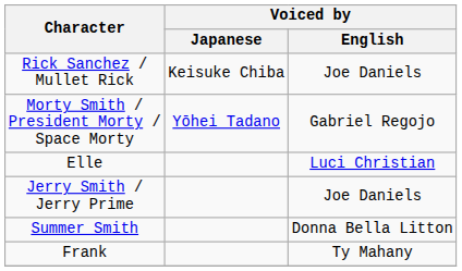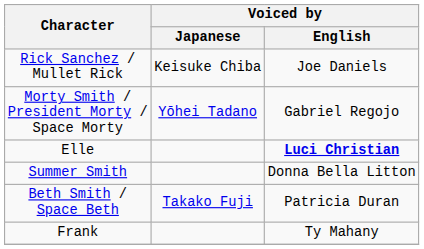 <table class="wikitable" style="font-size:95%; text-align:center;">
 <tr>
 <th rowspan="2">Character</th>
 <th colspan="2">Voiced by</th>
 </tr>
 <tr>
 <th>Japanese</th>
 <th>English</th>
 </tr>
 <tr>
 <td><a href='#'>Rick Sanchez</a> /<br>Mullet Rick</td>
 <td>Keisuke Chiba</td>
 <td>Joe Daniels</td>
 </tr>
 <tr>
 <td><a href='#'>Morty Smith</a> /<br><a href='#'>President Morty</a> /<br>Space Morty</td>
 <td><a href='#'>Yōhei Tadano</a></td>
 <td>Gabriel Regojo</td>
 </tr>
 <tr>
 <td>Elle</td>
 <td></td>
-<td><a href='#'>Luci Christian</a></td>
-</tr>
-<tr>
-<td><a href='#'>Jerry Smith</a> /<br>Jerry Prime</td>
-<td></td>
-<td>Joe Daniels</td>
+<td><strong><a href='#'>Luci Christian</a></strong></td>
 </tr>
 <tr>
 <td><a href='#'>Summer Smith</a></td>
 <td></td>
 <td>Donna Bella Litton</td>
+</tr>
+<tr>
+<td><a href='#'>Beth Smith</a> /<br><a href='#'>Space Beth</a></td>
+<td><a href='#'>Takako Fuji</a></td>
+<td>Patricia Duran</td>
 </tr>
 <tr>
 <td>Frank</td>
 <td></td>
 <td>Ty Mahany</td>
 </tr>
 <tr>
 </tr>
 </table>
